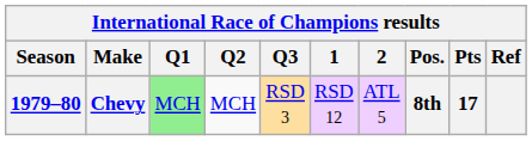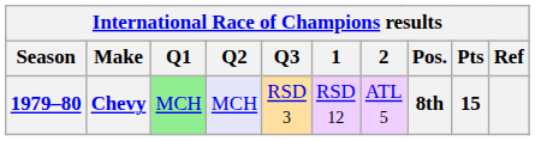 <table class="wikitable" style="text-align:center; font-size:75%">
 <tr>
 <th colspan=10><a href='#'>International Race of Champions</a> results</th>
 </tr>
 <tr>
 <th>Season</th>
 <th>Make</th>
 <th>Q1</th>
 <th>Q2</th>
 <th>Q3</th>
 <th>1</th>
 <th>2</th>
 <th>Pos.</th>
 <th>Pts</th>
 <th>Ref</th>
 </tr>
 <tr>
 <th><a href='#'>1979–80</a></th>
 <th><a href='#'>Chevy</a></th>
 <td style="background: lightgreen;"><a href='#'>MCH</a></td>
-<td><a href='#'>MCH</a></td>
+<td style="background: lavender;"><a href='#'>MCH</a></td>
 <td style="background:#FFDF9F;"><a href='#'>RSD</a><br><small>3</small></td>
 <td style="background:#EFCFFF;"><a href='#'>RSD</a><br><small>12</small></td>
 <td style="background:#EFCFFF;"><a href='#'>ATL</a><br><small>5</small></td>
 <th>8th</th>
-<th>17</th>
+<th>15</th>
 <th></th>
 </tr>
 </table>
